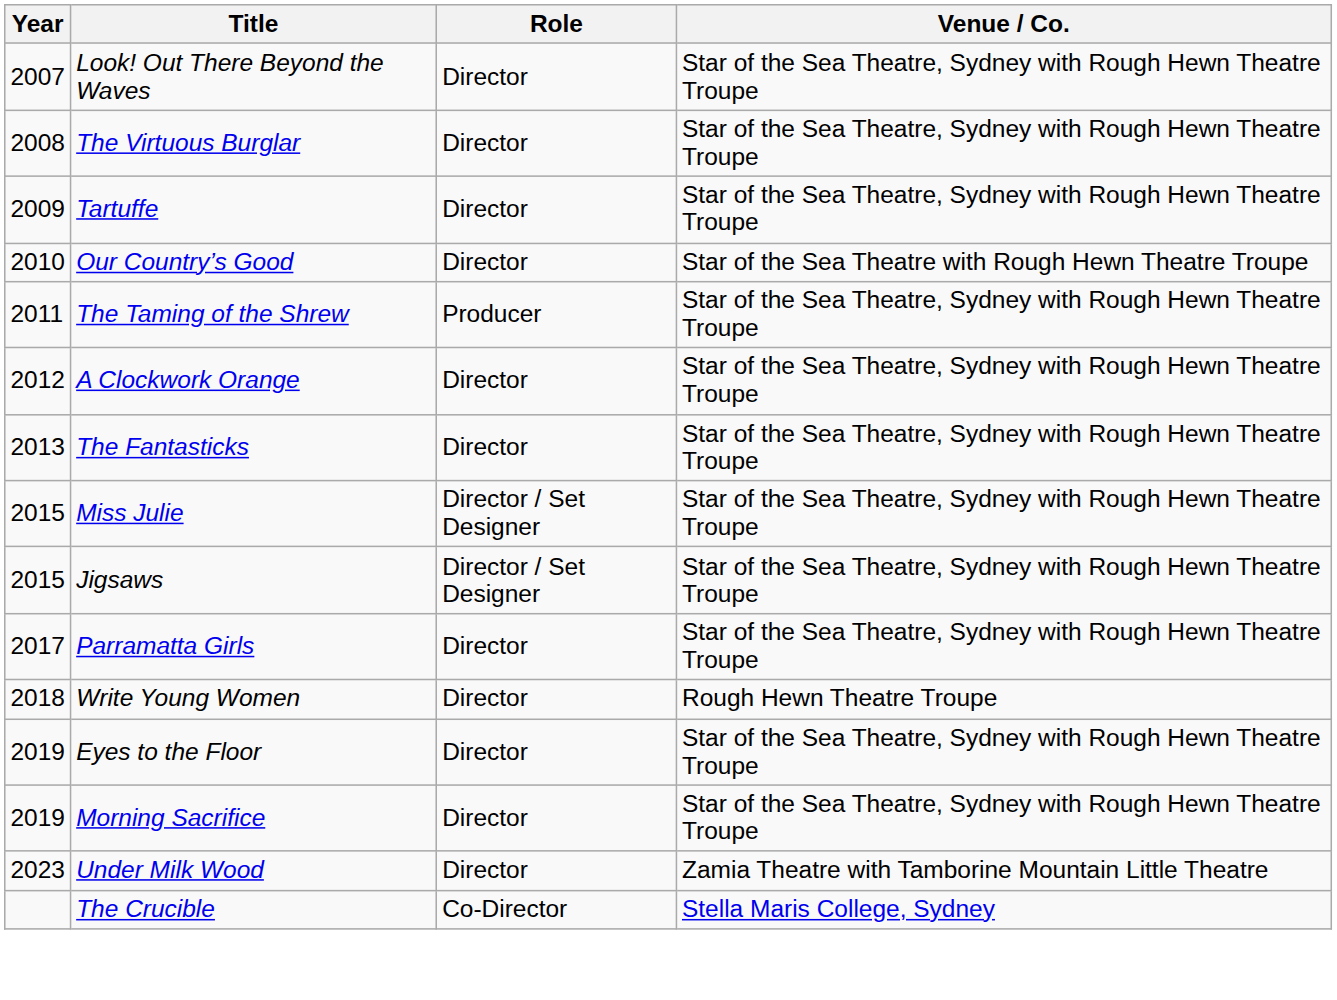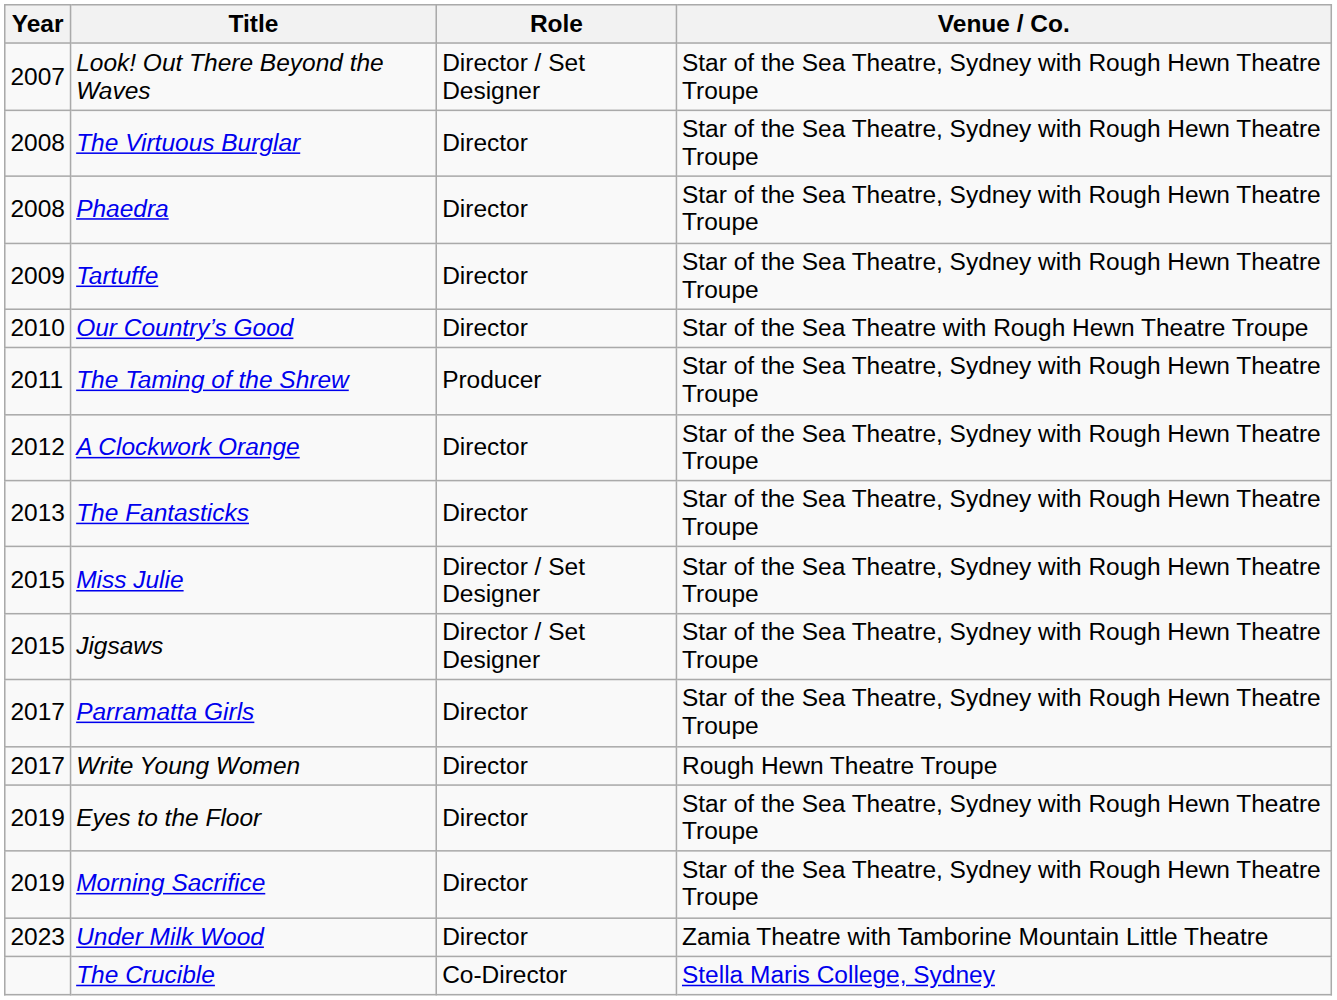 <table class=wikitable>
 <tr>
 <th>Year</th>
 <th>Title</th>
 <th>Role</th>
 <th>Venue / Co.</th>
 </tr>
 <tr>
 <td>2007</td>
 <td><em>Look! Out There Beyond the Waves</em></td>
+<td>Director / Set Designer</td>
+<td>Star of the Sea Theatre, Sydney with Rough Hewn Theatre Troupe</td>
+</tr>
+<tr>
+<td>2008</td>
+<td><em><a href='#'>The Virtuous Burglar</a></em></td>
 <td>Director</td>
 <td>Star of the Sea Theatre, Sydney with Rough Hewn Theatre Troupe</td>
 </tr>
 <tr>
 <td>2008</td>
-<td><em><a href='#'>The Virtuous Burglar</a></em></td>
+<td><em><a href='#'>Phaedra</a></em></td>
 <td>Director</td>
 <td>Star of the Sea Theatre, Sydney with Rough Hewn Theatre Troupe</td>
 </tr>
 <tr>
 <td>2009</td>
 <td><em><a href='#'>Tartuffe</a></em></td>
 <td>Director</td>
 <td>Star of the Sea Theatre, Sydney with Rough Hewn Theatre Troupe</td>
 </tr>
 <tr>
 <td>2010</td>
 <td><em><a href='#'>Our Country’s Good</a></em></td>
 <td>Director</td>
 <td>Star of the Sea Theatre with Rough Hewn Theatre Troupe</td>
 </tr>
 <tr>
 <td>2011</td>
 <td><em><a href='#'>The Taming of the Shrew</a></em></td>
 <td>Producer</td>
 <td>Star of the Sea Theatre, Sydney with Rough Hewn Theatre Troupe</td>
 </tr>
 <tr>
 <td>2012</td>
 <td><em><a href='#'>A Clockwork Orange</a></em></td>
 <td>Director</td>
 <td>Star of the Sea Theatre, Sydney with Rough Hewn Theatre Troupe</td>
 </tr>
 <tr>
 <td>2013</td>
 <td><em><a href='#'>The Fantasticks</a></em></td>
 <td>Director</td>
 <td>Star of the Sea Theatre, Sydney with Rough Hewn Theatre Troupe</td>
 </tr>
 <tr>
 <td>2015</td>
 <td><em><a href='#'>Miss Julie</a></em></td>
 <td>Director / Set Designer</td>
 <td>Star of the Sea Theatre, Sydney with Rough Hewn Theatre Troupe</td>
 </tr>
 <tr>
 <td>2015</td>
 <td><em>Jigsaws</em></td>
 <td>Director / Set Designer</td>
 <td>Star of the Sea Theatre, Sydney with Rough Hewn Theatre Troupe</td>
 </tr>
 <tr>
 <td>2017</td>
 <td><em><a href='#'>Parramatta Girls</a></em></td>
 <td>Director</td>
 <td>Star of the Sea Theatre, Sydney with Rough Hewn Theatre Troupe</td>
 </tr>
 <tr>
-<td>2018</td>
+<td>2017</td>
 <td><em>Write Young Women</em></td>
 <td>Director</td>
 <td>Rough Hewn Theatre Troupe</td>
 </tr>
 <tr>
 <td>2019</td>
 <td><em>Eyes to the Floor</em></td>
 <td>Director</td>
 <td>Star of the Sea Theatre, Sydney with Rough Hewn Theatre Troupe</td>
 </tr>
 <tr>
 <td>2019</td>
 <td><em><a href='#'>Morning Sacrifice</a></em></td>
 <td>Director</td>
 <td>Star of the Sea Theatre, Sydney with Rough Hewn Theatre Troupe</td>
 </tr>
 <tr>
 <td>2023</td>
 <td><em><a href='#'>Under Milk Wood</a></em></td>
 <td>Director</td>
 <td>Zamia Theatre with Tamborine Mountain Little Theatre</td>
 </tr>
 <tr>
 <td></td>
 <td><em><a href='#'>The Crucible</a></em></td>
 <td>Co-Director</td>
 <td><a href='#'>Stella Maris College, Sydney</a></td>
 </tr>
 </table>
